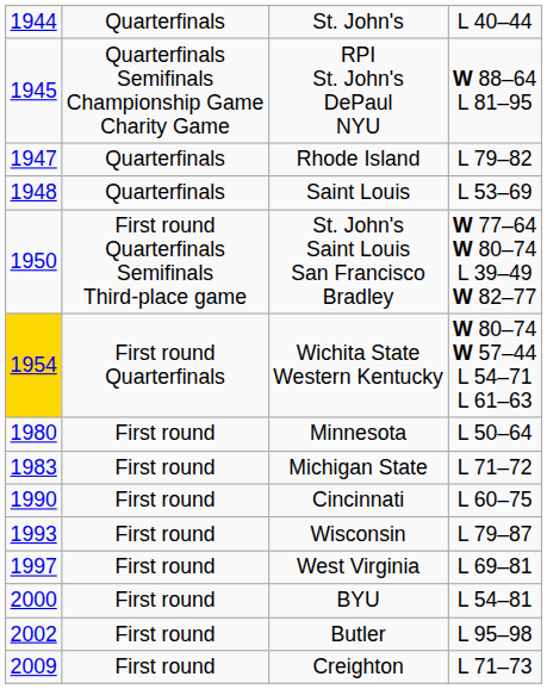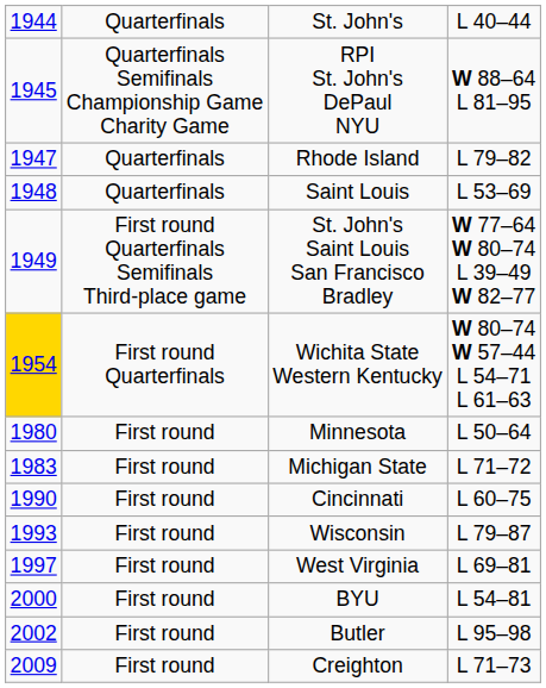 <table class="wikitable">
 <tr align="center">
 <td><a href='#'>1944</a></td>
 <td>Quarterfinals</td>
 <td>St. John's</td>
 <td>L 40–44</td>
 </tr>
 <tr align="center">
 <td><a href='#'>1945</a></td>
 <td>Quarterfinals<br>Semifinals<br>Championship Game<br>Charity Game</td>
 <td>RPI<br>St. John's<br>DePaul<br>NYU</td>
 <td><strong>W</strong> 88–64<br>L 81–95</td>
 </tr>
 <tr align="center">
 <td><a href='#'>1947</a></td>
 <td>Quarterfinals</td>
 <td>Rhode Island</td>
 <td>L 79–82</td>
 </tr>
 <tr align="center">
 <td><a href='#'>1948</a></td>
 <td>Quarterfinals</td>
 <td>Saint Louis</td>
 <td>L 53–69</td>
 </tr>
 <tr align="center">
-<td><a href='#'>1950</a></td>
+<td><a href='#'>1949</a></td>
 <td>First round<br>Quarterfinals<br>Semifinals<br>Third-place game</td>
 <td>St. John's<br>Saint Louis<br>San Francisco<br>Bradley</td>
 <td><strong>W</strong> 77–64<br><strong>W</strong> 80–74<br>L 39–49<br><strong>W</strong> 82–77</td>
 </tr>
 <tr align="center">
 <td style="background: gold;"><a href='#'>1954</a></td>
 <td>First round<br>Quarterfinals</td>
 <td>Wichita State<br>Western Kentucky</td>
 <td><strong>W</strong> 80–74<br><strong>W</strong> 57–44 <br>L 54–71<br>L 61–63</td>
 </tr>
 <tr align="center">
 <td><a href='#'>1980</a></td>
 <td>First round</td>
 <td>Minnesota</td>
 <td>L 50–64</td>
 </tr>
 <tr align="center">
 <td><a href='#'>1983</a></td>
 <td>First round</td>
 <td>Michigan State</td>
 <td>L 71–72</td>
 </tr>
 <tr align="center">
 <td><a href='#'>1990</a></td>
 <td>First round</td>
 <td>Cincinnati</td>
 <td>L 60–75</td>
 </tr>
 <tr align="center">
 <td><a href='#'>1993</a></td>
 <td>First round</td>
 <td>Wisconsin</td>
 <td>L 79–87</td>
 </tr>
 <tr align="center">
 <td><a href='#'>1997</a></td>
 <td>First round</td>
 <td>West Virginia</td>
 <td>L 69–81</td>
 </tr>
 <tr align="center">
 <td><a href='#'>2000</a></td>
 <td>First round</td>
 <td>BYU</td>
 <td>L 54–81</td>
 </tr>
 <tr align="center">
 <td><a href='#'>2002</a></td>
 <td>First round</td>
 <td>Butler</td>
 <td>L 95–98</td>
 </tr>
 <tr align="center">
 <td><a href='#'>2009</a></td>
 <td>First round</td>
 <td>Creighton</td>
 <td>L 71–73</td>
 </tr>
 </table>
